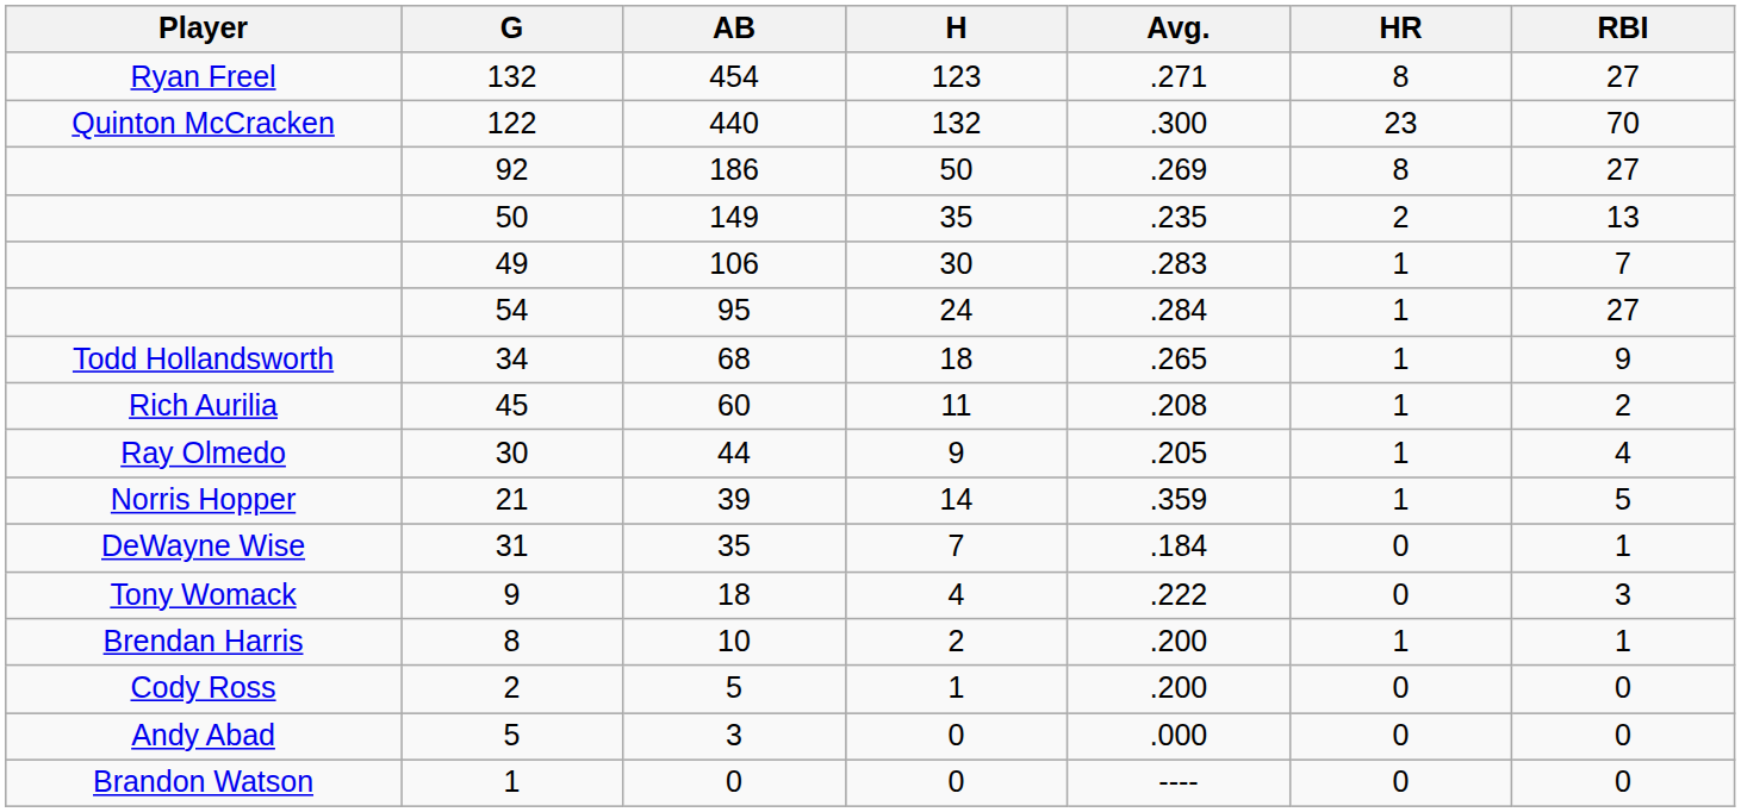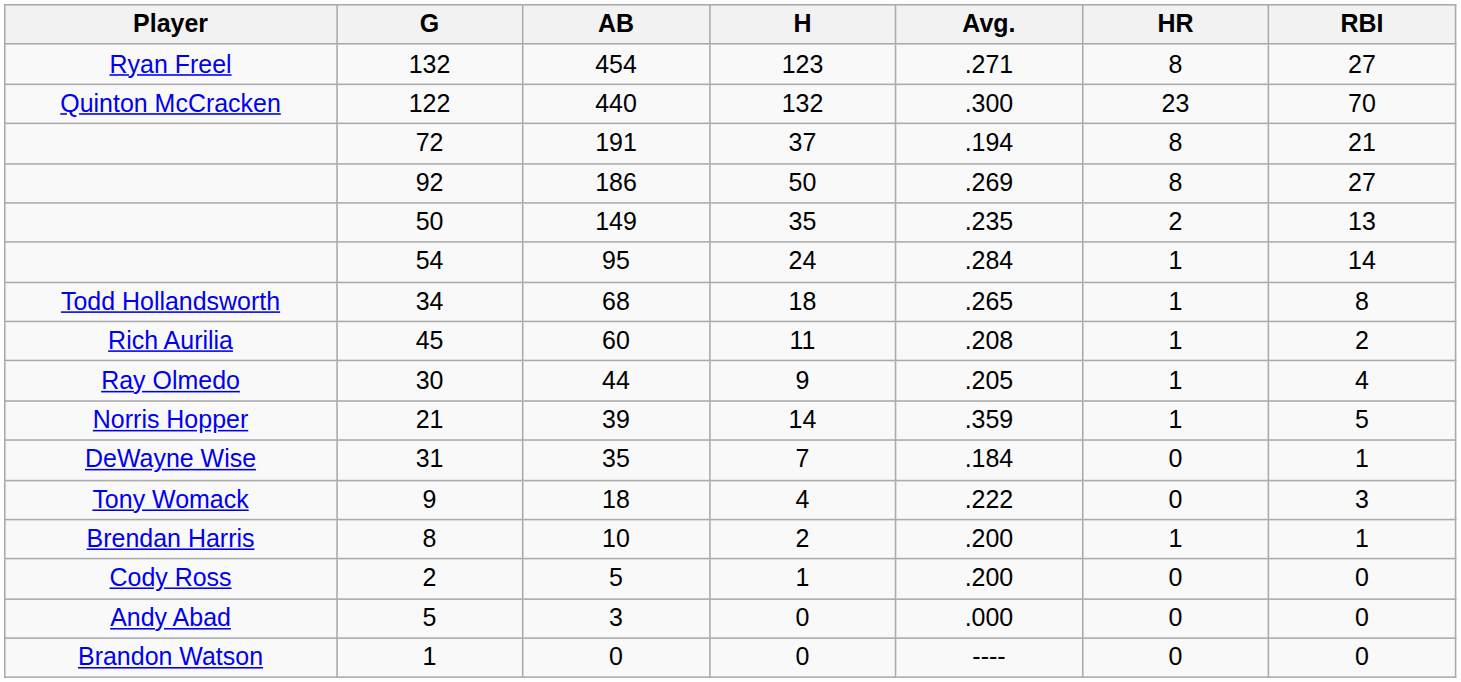 <table class="wikitable sortable">
 <tr>
 <th bgcolor="#DDDDFF" width="16%">Player</th>
 <th bgcolor="#DDDDFF" width="9%">G</th>
 <th bgcolor="#DDDDFF" width="9%">AB</th>
 <th bgcolor="#DDDDFF" width="9%">H</th>
 <th bgcolor="#DDDDFF" width="9%">Avg.</th>
 <th bgcolor="#DDDDFF" width="9%">HR</th>
 <th bgcolor="#DDDDFF" width="9%">RBI</th>
 </tr>
 <tr align="center">
 <td><a href='#'>Ryan Freel</a></td>
 <td>132</td>
 <td>454</td>
 <td>123</td>
 <td>.271</td>
 <td>8</td>
 <td>27</td>
 </tr>
 <tr align="center">
 <td><a href='#'>Quinton McCracken</a></td>
 <td>122</td>
 <td>440</td>
 <td>132</td>
 <td>.300</td>
 <td>23</td>
 <td>70</td>
 </tr>
 <tr align="center">
 <td></td>
+<td>72</td>
+<td>191</td>
+<td>37</td>
+<td>.194</td>
+<td>8</td>
+<td>21</td>
+</tr>
+<tr align="center">
+<td></td>
 <td>92</td>
 <td>186</td>
 <td>50</td>
 <td>.269</td>
 <td>8</td>
 <td>27</td>
 </tr>
 <tr align="center">
 <td></td>
 <td>50</td>
 <td>149</td>
 <td>35</td>
 <td>.235</td>
 <td>2</td>
 <td>13</td>
 </tr>
 <tr align="center">
 <td></td>
-<td>49</td>
-<td>106</td>
-<td>30</td>
-<td>.283</td>
-<td>1</td>
-<td>7</td>
-</tr>
-<tr align="center">
-<td></td>
 <td>54</td>
 <td>95</td>
 <td>24</td>
 <td>.284</td>
 <td>1</td>
-<td>27</td>
+<td>14</td>
 </tr>
 <tr align=center>
 <td><a href='#'>Todd Hollandsworth</a></td>
 <td>34</td>
 <td>68</td>
 <td>18</td>
 <td>.265</td>
 <td>1</td>
-<td>9</td>
+<td>8</td>
 </tr>
 <tr align=center>
 <td><a href='#'>Rich Aurilia</a></td>
 <td>45</td>
 <td>60</td>
 <td>11</td>
 <td>.208</td>
 <td>1</td>
 <td>2</td>
 </tr>
 <tr align=center>
 <td><a href='#'>Ray Olmedo</a></td>
 <td>30</td>
 <td>44</td>
 <td>9</td>
 <td>.205</td>
 <td>1</td>
 <td>4</td>
 </tr>
 <tr align=center>
 <td><a href='#'>Norris Hopper</a></td>
 <td>21</td>
 <td>39</td>
 <td>14</td>
 <td>.359</td>
 <td>1</td>
 <td>5</td>
 </tr>
 <tr align=center>
 <td><a href='#'>DeWayne Wise</a></td>
 <td>31</td>
 <td>35</td>
 <td>7</td>
 <td>.184</td>
 <td>0</td>
 <td>1</td>
 </tr>
 <tr align=center>
 <td><a href='#'>Tony Womack</a></td>
 <td>9</td>
 <td>18</td>
 <td>4</td>
 <td>.222</td>
 <td>0</td>
 <td>3</td>
 </tr>
 <tr align=center>
 <td><a href='#'>Brendan Harris</a></td>
 <td>8</td>
 <td>10</td>
 <td>2</td>
 <td>.200</td>
 <td>1</td>
 <td>1</td>
 </tr>
 <tr align=center>
 <td><a href='#'>Cody Ross</a></td>
 <td>2</td>
 <td>5</td>
 <td>1</td>
 <td>.200</td>
 <td>0</td>
 <td>0</td>
 </tr>
 <tr align=center>
 <td><a href='#'>Andy Abad</a></td>
 <td>5</td>
 <td>3</td>
 <td>0</td>
 <td>.000</td>
 <td>0</td>
 <td>0</td>
 </tr>
 <tr align=center>
 <td><a href='#'>Brandon Watson</a></td>
 <td>1</td>
 <td>0</td>
 <td>0</td>
 <td>----</td>
 <td>0</td>
 <td>0</td>
 </tr>
 </table>
